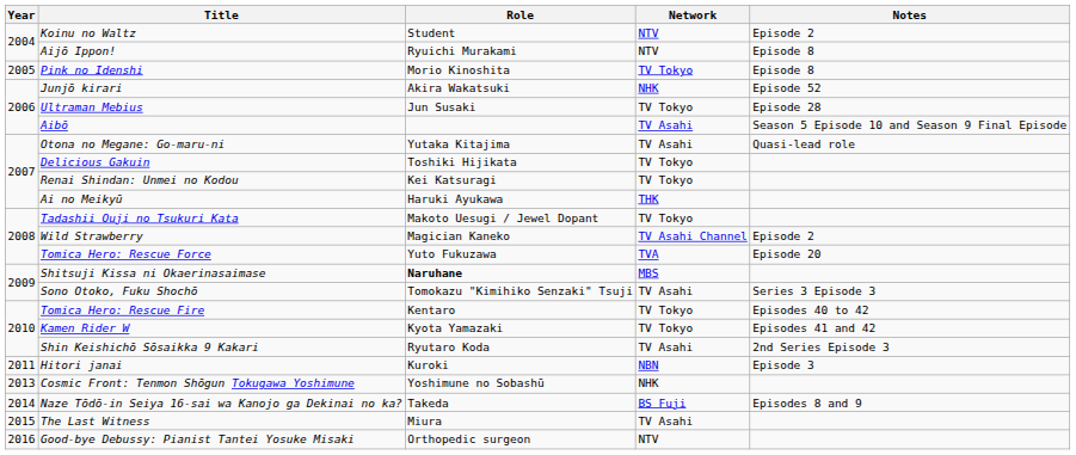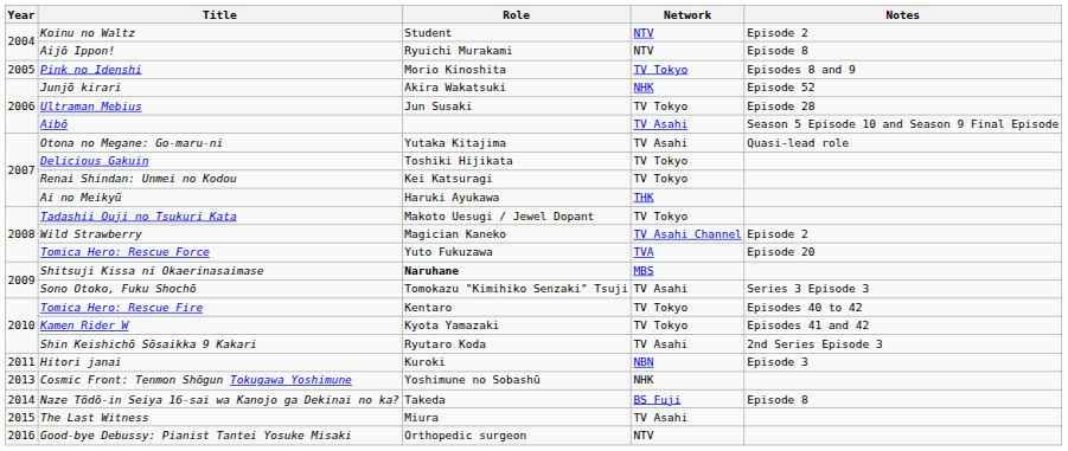 <table class="wikitable">
 <tr>
 <th>Year</th>
 <th>Title</th>
 <th>Role</th>
 <th>Network</th>
 <th>Notes</th>
 </tr>
 <tr>
 <td rowspan="2">2004</td>
 <td><em>Koinu no Waltz</em></td>
 <td>Student</td>
 <td><a href='#'>NTV</a></td>
 <td>Episode 2</td>
 </tr>
 <tr>
 <td><em>Aijō Ippon!</em></td>
 <td>Ryuichi Murakami</td>
 <td>NTV</td>
 <td>Episode 8</td>
 </tr>
 <tr>
 <td>2005</td>
 <td><em><a href='#'>Pink no Idenshi</a></em></td>
 <td>Morio Kinoshita</td>
 <td><a href='#'>TV Tokyo</a></td>
-<td>Episode 8</td>
+<td>Episodes 8 and 9</td>
 </tr>
 <tr>
 <td rowspan="3">2006</td>
 <td><em>Junjō kirari</em></td>
 <td>Akira Wakatsuki</td>
 <td><a href='#'>NHK</a></td>
 <td>Episode 52</td>
 </tr>
 <tr>
 <td><em><a href='#'>Ultraman Mebius</a></em></td>
 <td>Jun Susaki</td>
 <td>TV Tokyo</td>
 <td>Episode 28</td>
 </tr>
 <tr>
 <td><em><a href='#'>Aibō</a></em></td>
 <td></td>
 <td><a href='#'>TV Asahi</a></td>
 <td>Season 5 Episode 10 and Season 9 Final Episode</td>
 </tr>
 <tr>
 <td rowspan="4">2007</td>
 <td><em>Otona no Megane: Go-maru-ni</em></td>
 <td>Yutaka Kitajima</td>
 <td>TV Asahi</td>
 <td>Quasi-lead role</td>
 </tr>
 <tr>
 <td><em><a href='#'>Delicious Gakuin</a></em></td>
 <td>Toshiki Hijikata</td>
 <td>TV Tokyo</td>
 <td></td>
 </tr>
 <tr>
 <td><em>Renai Shindan: Unmei no Kodou</em></td>
 <td>Kei Katsuragi</td>
 <td>TV Tokyo</td>
 <td></td>
 </tr>
 <tr>
 <td><em>Ai no Meikyū</em></td>
 <td>Haruki Ayukawa</td>
 <td><a href='#'>THK</a></td>
 <td></td>
 </tr>
 <tr>
 <td rowspan="3">2008</td>
 <td><em><a href='#'>Tadashii Ouji no Tsukuri Kata</a></em></td>
 <td>Makoto Uesugi / Jewel Dopant</td>
 <td>TV Tokyo</td>
 <td></td>
 </tr>
 <tr>
 <td><em>Wild Strawberry</em></td>
 <td>Magician Kaneko</td>
 <td><a href='#'>TV Asahi Channel</a></td>
 <td>Episode 2</td>
 </tr>
 <tr>
 <td><em><a href='#'>Tomica Hero: Rescue Force</a></em></td>
 <td>Yuto Fukuzawa</td>
 <td><a href='#'>TVA</a></td>
 <td>Episode 20</td>
 </tr>
 <tr>
 <td rowspan="2">2009</td>
 <td><em>Shitsuji Kissa ni Okaerinasaimase</em></td>
 <td><strong>Naruhane</strong></td>
 <td><a href='#'>MBS</a></td>
 <td></td>
 </tr>
 <tr>
 <td><em>Sono Otoko, Fuku Shochō</em></td>
 <td>Tomokazu "Kimihiko Senzaki" Tsuji</td>
 <td>TV Asahi</td>
 <td>Series 3 Episode 3</td>
 </tr>
 <tr>
 <td rowspan="3">2010</td>
 <td><em><a href='#'>Tomica Hero: Rescue Fire</a></em></td>
 <td>Kentaro</td>
 <td>TV Tokyo</td>
 <td>Episodes 40 to 42</td>
 </tr>
 <tr>
 <td><em><a href='#'>Kamen Rider W</a></em></td>
 <td>Kyota Yamazaki</td>
 <td>TV Tokyo</td>
 <td>Episodes 41 and 42</td>
 </tr>
 <tr>
 <td><em>Shin Keishichō Sōsaikka 9 Kakari</em></td>
 <td>Ryutaro Koda</td>
 <td>TV Asahi</td>
 <td>2nd Series Episode 3</td>
 </tr>
 <tr>
 <td>2011</td>
 <td><em>Hitori janai</em></td>
 <td>Kuroki</td>
 <td><a href='#'>NBN</a></td>
 <td>Episode 3</td>
 </tr>
 <tr>
 <td>2013</td>
 <td><em>Cosmic Front: Tenmon Shōgun <a href='#'>Tokugawa Yoshimune</a></em></td>
 <td>Yoshimune no Sobashū</td>
 <td>NHK</td>
 <td></td>
 </tr>
 <tr>
 <td>2014</td>
 <td><em>Naze Tōdō-in Seiya 16-sai wa Kanojo ga Dekinai no ka?</em></td>
 <td>Takeda</td>
 <td><a href='#'>BS Fuji</a></td>
-<td>Episodes 8 and 9</td>
+<td>Episode 8</td>
 </tr>
 <tr>
 <td>2015</td>
 <td><em>The Last Witness</em></td>
 <td>Miura</td>
 <td>TV Asahi</td>
 <td></td>
 </tr>
 <tr>
 <td>2016</td>
 <td><em>Good-bye Debussy: Pianist Tantei Yosuke Misaki</em></td>
 <td>Orthopedic surgeon</td>
 <td>NTV</td>
 <td></td>
 </tr>
 </table>
